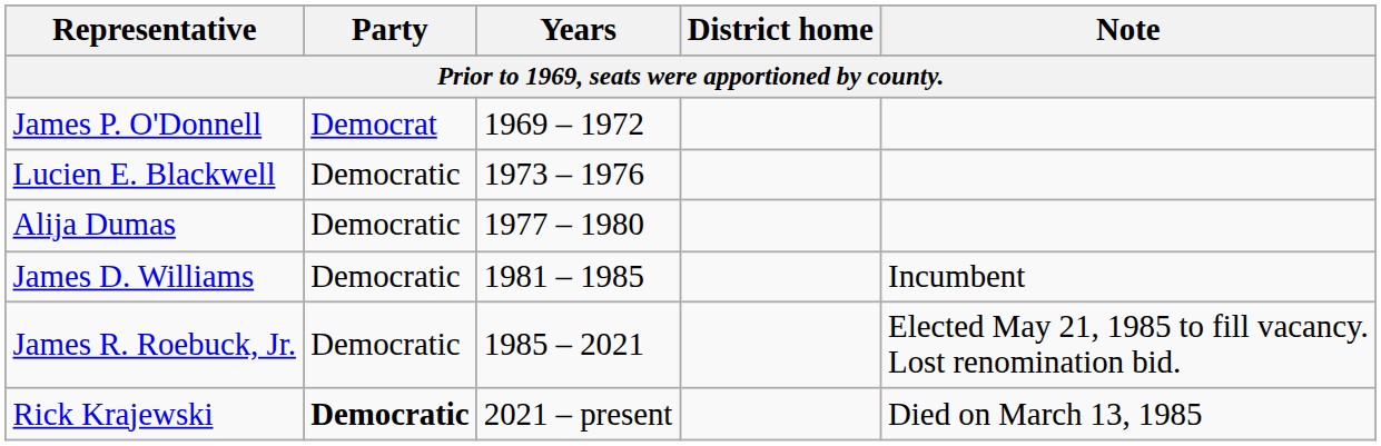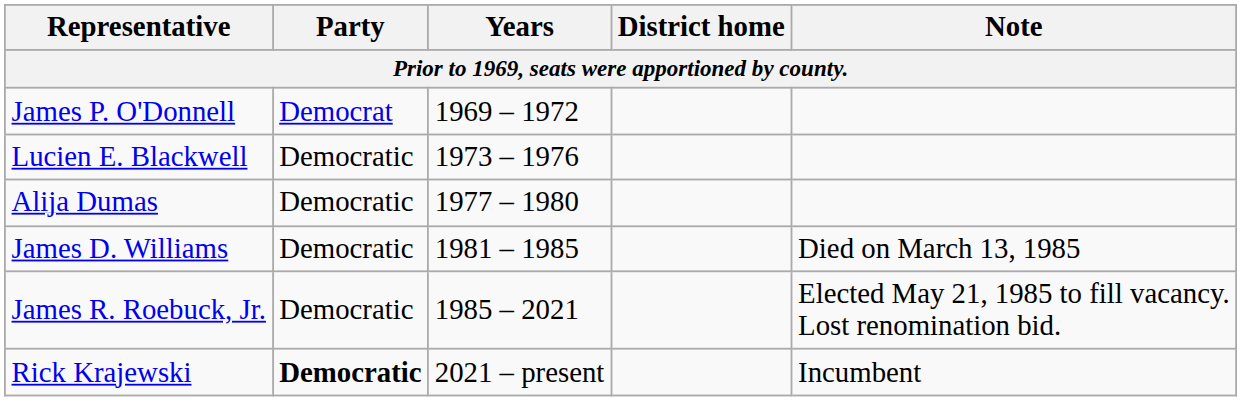 <table class=wikitable>
 <tr valign=bottom>
 <th>Representative</th>
 <th>Party</th>
 <th>Years</th>
 <th>District home</th>
 <th>Note</th>
 </tr>
 <tr>
 <th colspan=5 style="font-size: 80%;"><em>Prior to 1969, seats were apportioned by county.</em></th>
 </tr>
 <tr>
 <td><a href='#'>James P. O'Donnell</a></td>
 <td><a href='#'>Democrat</a></td>
 <td>1969 – 1972</td>
 <td></td>
 <td></td>
 </tr>
 <tr>
 <td><a href='#'>Lucien E. Blackwell</a></td>
 <td>Democratic</td>
 <td>1973 – 1976</td>
 <td></td>
 <td></td>
 </tr>
 <tr>
 <td><a href='#'>Alija Dumas</a></td>
 <td>Democratic</td>
 <td>1977 – 1980</td>
 <td></td>
 <td></td>
 </tr>
 <tr>
 <td><a href='#'>James D. Williams</a></td>
 <td>Democratic</td>
 <td>1981 – 1985</td>
 <td></td>
-<td>Incumbent</td>
+<td>Died on March 13, 1985</td>
 </tr>
 <tr>
 <td><a href='#'>James R. Roebuck, Jr.</a></td>
 <td>Democratic</td>
 <td>1985 – 2021</td>
 <td></td>
 <td>Elected May 21, 1985 to fill vacancy. <br>Lost renomination bid.</td>
 </tr>
 <tr>
 <td><a href='#'>Rick Krajewski</a></td>
 <td><strong>Democratic</strong></td>
 <td>2021 – present</td>
 <td></td>
-<td>Died on March 13, 1985</td>
+<td>Incumbent</td>
 </tr>
 </table>
